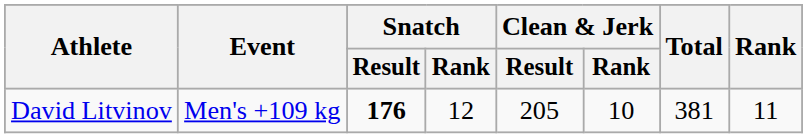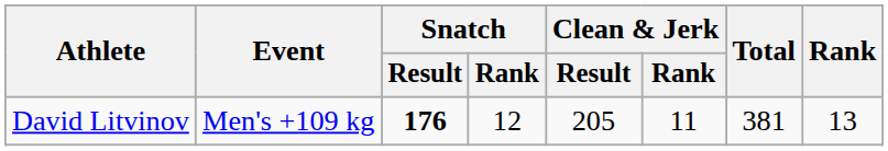 <table class="wikitable" style="font-size:90%">
 <tr>
 <th rowspan=2>Athlete</th>
 <th rowspan=2>Event</th>
 <th colspan=2>Snatch</th>
 <th colspan=2>Clean & Jerk</th>
 <th rowspan=2>Total</th>
 <th rowspan=2>Rank</th>
 </tr>
 <tr style="font-size:95%">
 <th>Result</th>
 <th>Rank</th>
 <th>Result</th>
 <th>Rank</th>
 </tr>
 <tr align=center>
 <td align=left><a href='#'>David Litvinov</a></td>
 <td align=left><a href='#'>Men's +109 kg</a></td>
 <td><strong>176</strong></td>
 <td>12</td>
 <td>205</td>
-<td>10</td>
+<td>11</td>
 <td>381</td>
-<td>11</td>
+<td>13</td>
 </tr>
 </table>
